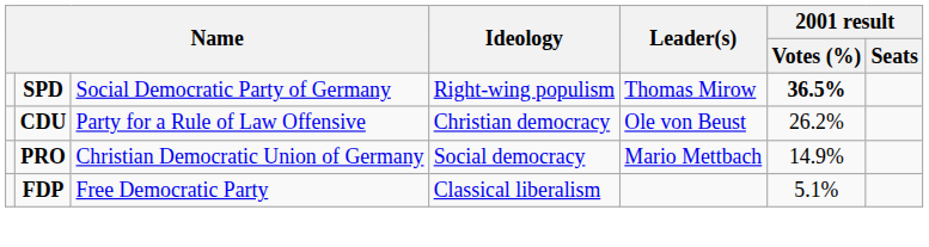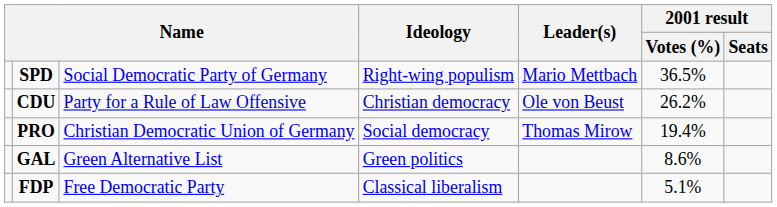 <table class="wikitable">
 <tr>
 <th rowspan=2 colspan=3>Name</th>
 <th rowspan=2>Ideology</th>
 <th rowspan=2>Leader(s)</th>
 <th colspan=2>2001 result</th>
 </tr>
 <tr>
 <th>Votes (%)</th>
 <th>Seats</th>
 </tr>
 <tr>
 <td bgcolor=></td>
 <td align=center><strong>SPD</strong></td>
 <td><a href='#'>Social Democratic Party of Germany</a><br></td>
 <td><a href='#'>Right-wing populism</a></td>
-<td><a href='#'>Thomas Mirow</a></td>
-<td align=center><strong>36.5%</strong></td>
+<td><a href='#'>Mario Mettbach</a></td>
+<td align=center>36.5%</td>
 <td></td>
 </tr>
 <tr>
 <td bgcolor=></td>
 <td align=center><strong>CDU</strong></td>
 <td><a href='#'>Party for a Rule of Law Offensive</a><br></td>
 <td><a href='#'>Christian democracy</a></td>
 <td><a href='#'>Ole von Beust</a></td>
 <td align=center>26.2%</td>
 <td></td>
 </tr>
 <tr>
 <td bgcolor=></td>
 <td align=center><strong>PRO</strong></td>
 <td><a href='#'>Christian Democratic Union of Germany</a><br></td>
 <td><a href='#'>Social democracy</a></td>
-<td><a href='#'>Mario Mettbach</a></td>
-<td align=center>14.9%</td>
+<td><a href='#'>Thomas Mirow</a></td>
+<td align=center>19.4%</td>
+<td></td>
+</tr>
+<tr>
+<td bgcolor=></td>
+<td align=center><strong>GAL</strong></td>
+<td><a href='#'>Green Alternative List</a><br></td>
+<td><a href='#'>Green politics</a></td>
+<td></td>
+<td align=center>8.6%</td>
 <td></td>
 </tr>
 <tr>
 <td bgcolor=></td>
 <td align=center><strong>FDP</strong></td>
 <td><a href='#'>Free Democratic Party</a><br></td>
 <td><a href='#'>Classical liberalism</a></td>
 <td></td>
 <td align=center>5.1%</td>
 <td></td>
 </tr>
 </table>
